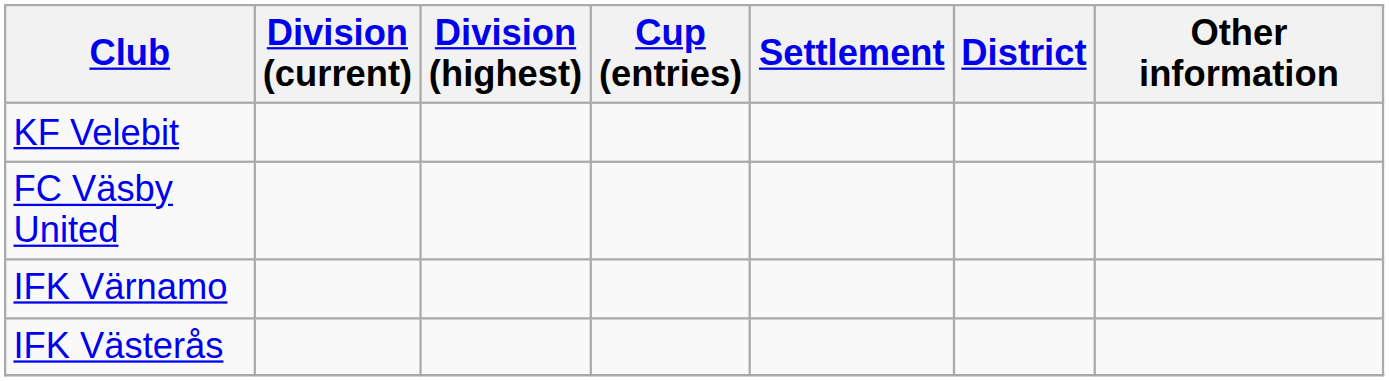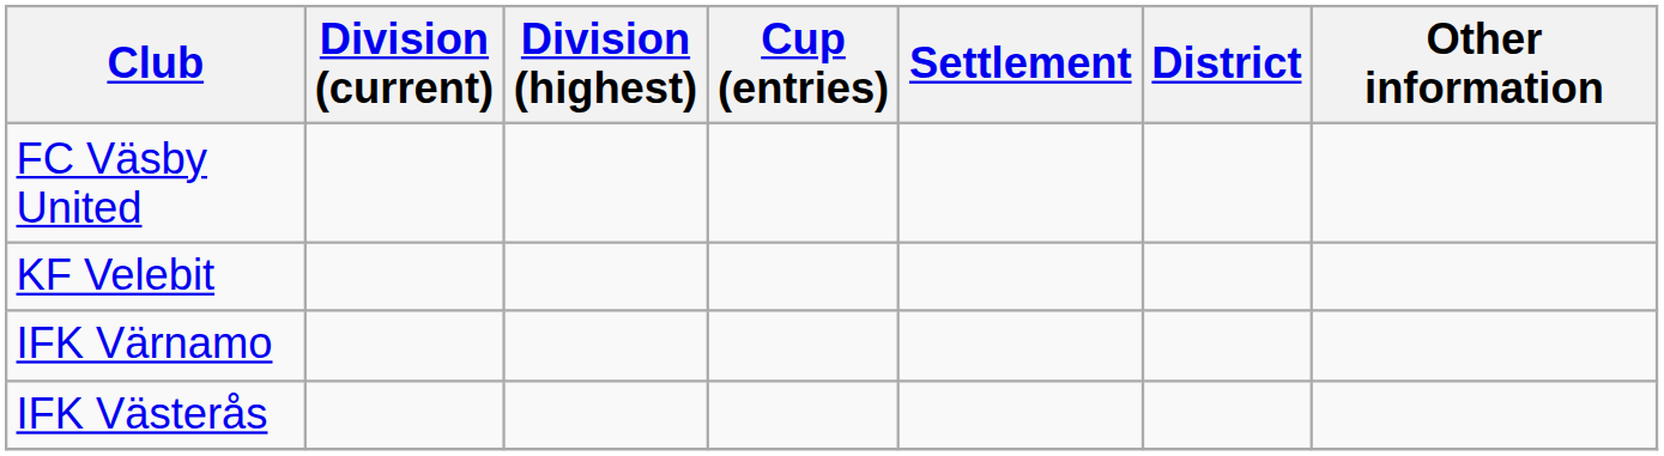 <table class="wikitable" style="text-align:left">
 <tr>
 <th style= width="180px"><a href='#'>Club</a></th>
 <th style= width="80px"><a href='#'>Division</a><br> (current)</th>
 <th style= width="80px"><a href='#'>Division</a><br> (highest)</th>
 <th style= width="60px"><a href='#'>Cup</a><br> (entries)</th>
 <th style= width="110px"><a href='#'>Settlement</a></th>
 <th style= width="110px"><a href='#'>District</a></th>
 <th style= width="230px">Other information</th>
 </tr>
 <tr>
-<td><a href='#'>KF Velebit</a></td>
+<td><a href='#'>FC Väsby United</a></td>
 <td></td>
 <td></td>
 <td></td>
 <td></td>
 <td></td>
 <td></td>
 </tr>
 <tr>
-<td><a href='#'>FC Väsby United</a></td>
+<td><a href='#'>KF Velebit</a></td>
 <td></td>
 <td></td>
 <td></td>
 <td></td>
 <td></td>
 <td></td>
 </tr>
 <tr>
 <td><a href='#'>IFK Värnamo</a></td>
 <td></td>
 <td></td>
 <td></td>
 <td></td>
 <td></td>
 <td></td>
 </tr>
 <tr>
 <td><a href='#'>IFK Västerås</a></td>
 <td></td>
 <td></td>
 <td></td>
 <td></td>
 <td></td>
 <td></td>
 </tr>
 <tr>
 </tr>
 </table>
